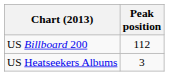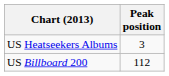 <table class="wikitable sortable">
 <tr>
 <th>Chart (2013)</th>
 <th>Peak<br>position</th>
 </tr>
 <tr>
+<td>US <a href='#'>Heatseekers Albums</a></td>
+<td style="text-align:center;">3</td>
+</tr>
+<tr>
 <td>US <a href='#'><em>Billboard</em> 200</a></td>
 <td style="text-align:center;">112</td>
 </tr>
-<tr>
-<td>US <a href='#'>Heatseekers Albums</a></td>
-<td style="text-align:center;">3</td>
-</tr>
 </table>
